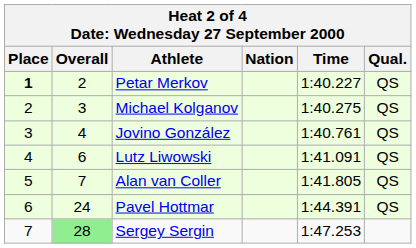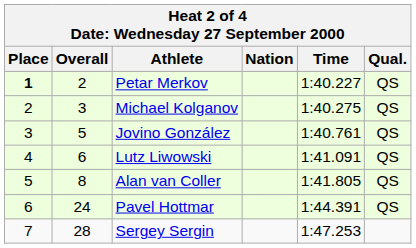 <table class="wikitable sortable">
 <tr>
 <th colspan=6>Heat 2 of 4 <br> Date: Wednesday 27 September 2000</th>
 </tr>
 <tr>
 <th rowspan=1>Place</th>
 <th rowspan=1>Overall</th>
 <th rowspan=1>Athlete</th>
 <th rowspan=1>Nation</th>
 <th rowspan=1>Time</th>
 <th rowspan=1>Qual.</th>
 </tr>
 <tr bgcolor = "eeffdd">
 <td align="center"><strong>1</strong></td>
 <td align="center">2</td>
 <td align="left"><a href='#'>Petar Merkov</a></td>
 <td align="left"></td>
 <td align="center">1:40.227</td>
 <td align="center">QS</td>
 </tr>
 <tr bgcolor = "eeffdd">
 <td align="center">2</td>
 <td align="center">3</td>
 <td align="left"><a href='#'>Michael Kolganov</a></td>
 <td align="left"></td>
 <td align="center">1:40.275</td>
 <td align="center">QS</td>
 </tr>
 <tr bgcolor = "eeffdd">
 <td align="center">3</td>
-<td align="center">4</td>
+<td align="center">5</td>
 <td align="left"><a href='#'>Jovino González</a></td>
 <td align="left"></td>
 <td align="center">1:40.761</td>
 <td align="center">QS</td>
 </tr>
 <tr bgcolor = "eeffdd">
 <td align="center">4</td>
 <td align="center">6</td>
 <td align="left"><a href='#'>Lutz Liwowski</a></td>
 <td align="left"></td>
 <td align="center">1:41.091</td>
 <td align="center">QS</td>
 </tr>
 <tr bgcolor = "eeffdd">
 <td align="center">5</td>
-<td align="center">7</td>
+<td align="center">8</td>
 <td align="left"><a href='#'>Alan van Coller</a></td>
 <td align="left"></td>
 <td align="center">1:41.805</td>
 <td align="center">QS</td>
 </tr>
 <tr bgcolor = "eeffdd">
 <td align="center">6</td>
 <td align="center">24</td>
 <td align="left"><a href='#'>Pavel Hottmar</a></td>
 <td align="left"></td>
 <td align="center">1:44.391</td>
 <td align="center">QS</td>
 </tr>
 <tr>
 <td align="center">7</td>
-<td align="center" style="background: lightgreen;">28</td>
+<td align="center">28</td>
 <td align="left"><a href='#'>Sergey Sergin</a></td>
 <td align="left"></td>
 <td align="center">1:47.253</td>
 <td align="center"></td>
 </tr>
 </table>
